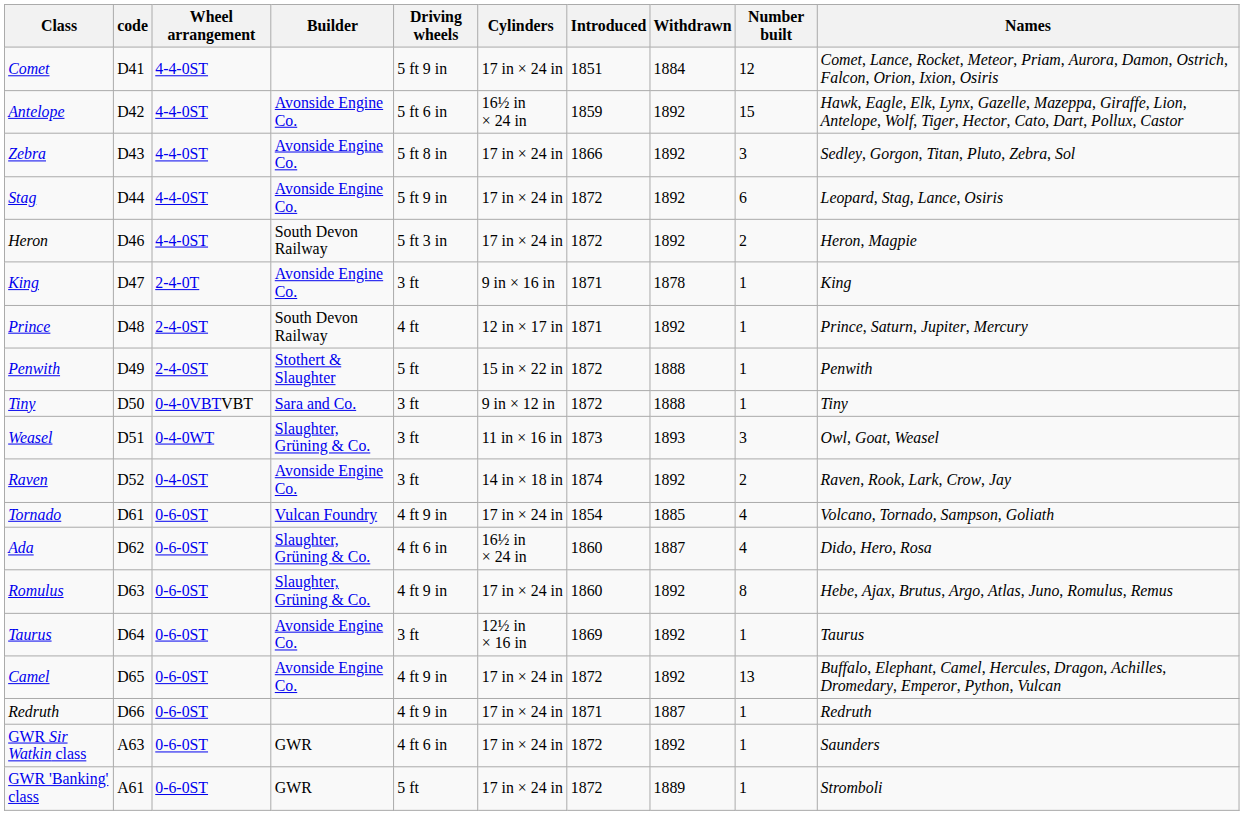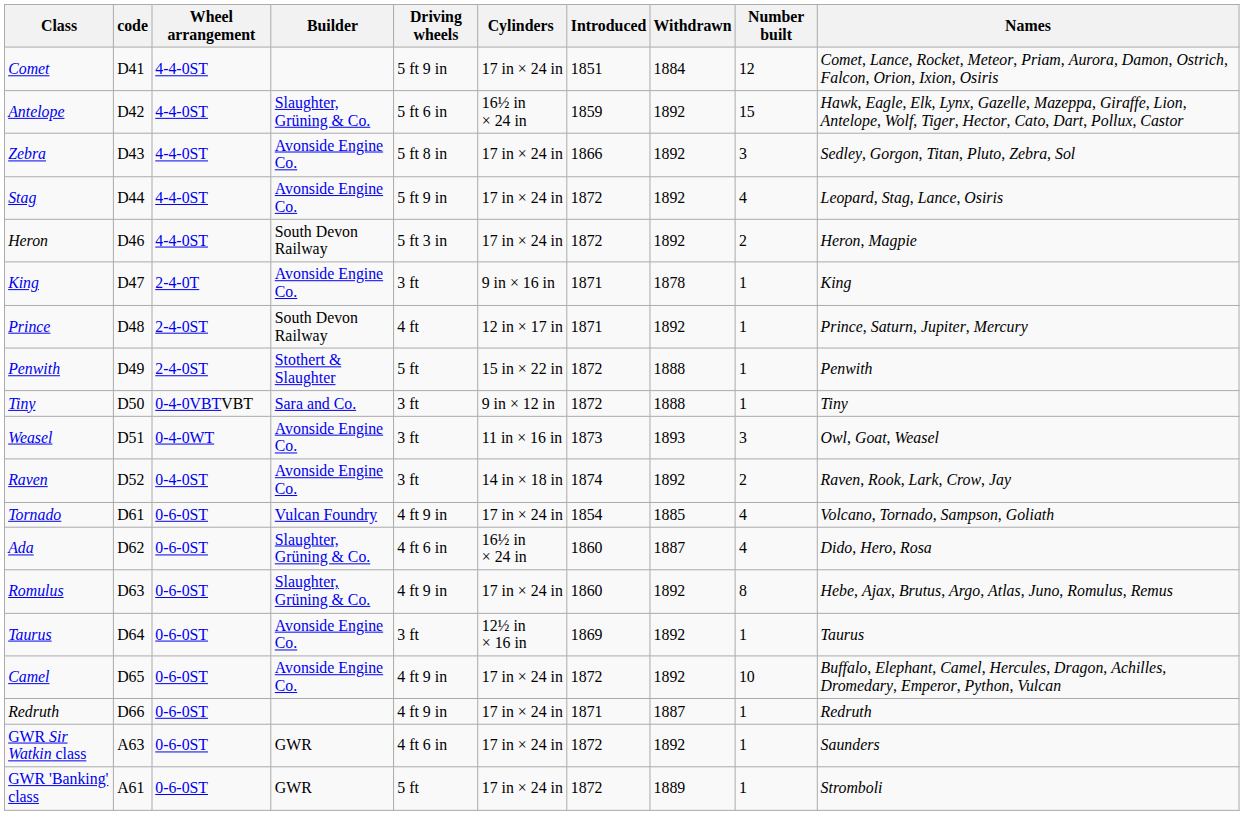 <table class="wikitable sortable">
 <tr>
 <th>Class</th>
 <th>code</th>
 <th>Wheel arrangement</th>
 <th>Builder</th>
 <th>Driving wheels</th>
 <th>Cylinders </th>
 <th>Introduced</th>
 <th>Withdrawn</th>
 <th>Number built</th>
 <th>Names</th>
 </tr>
 <tr>
 <td><em><a href='#'>Comet</a></em></td>
 <td>D41</td>
 <td><a href='#'>4-4-0ST</a></td>
 <td></td>
 <td>5 ft 9 in</td>
 <td>17 in × 24 in</td>
 <td>1851</td>
 <td>1884</td>
 <td>12</td>
 <td><em>Comet</em>, <em>Lance</em>, <em>Rocket</em>, <em>Meteor</em>, <em>Priam</em>, <em>Aurora</em>, <em>Damon</em>, <em>Ostrich</em>, <em>Falcon</em>, <em>Orion</em>, <em>Ixion</em>, <em>Osiris</em></td>
 </tr>
 <tr>
 <td><em><a href='#'>Antelope</a></em></td>
 <td>D42</td>
 <td><a href='#'>4-4-0ST</a></td>
-<td><a href='#'>Avonside Engine Co.</a></td>
+<td><a href='#'>Slaughter, Grüning & Co.</a></td>
 <td>5 ft 6 in</td>
 <td>16½ in × 24 in</td>
 <td>1859</td>
 <td>1892</td>
 <td>15</td>
 <td><em>Hawk</em>, <em>Eagle</em>, <em>Elk</em>, <em>Lynx</em>, <em>Gazelle</em>, <em>Mazeppa</em>, <em>Giraffe</em>, <em>Lion</em>, <em>Antelope</em>, <em>Wolf</em>, <em>Tiger</em>, <em>Hector</em>, <em>Cato</em>, <em>Dart</em>, <em>Pollux</em>, <em>Castor</em></td>
 </tr>
 <tr>
 <td><em><a href='#'>Zebra</a></em></td>
 <td>D43</td>
 <td><a href='#'>4-4-0ST</a></td>
 <td><a href='#'>Avonside Engine Co.</a></td>
 <td>5 ft 8 in</td>
 <td>17 in × 24 in</td>
 <td>1866</td>
 <td>1892</td>
 <td>3</td>
 <td><em>Sedley</em>, <em>Gorgon</em>, <em>Titan</em>, <em>Pluto</em>, <em>Zebra</em>, <em>Sol</em></td>
 </tr>
 <tr>
 <td><em><a href='#'>Stag</a></em></td>
 <td>D44</td>
 <td><a href='#'>4-4-0ST</a></td>
 <td><a href='#'>Avonside Engine Co.</a></td>
 <td>5 ft 9 in</td>
 <td>17 in × 24 in</td>
 <td>1872</td>
 <td>1892</td>
-<td>6</td>
+<td>4</td>
 <td><em>Leopard</em>, <em>Stag</em>, <em>Lance</em>, <em>Osiris</em></td>
 </tr>
 <tr>
 <td><em>Heron</em></td>
 <td>D46</td>
 <td><a href='#'>4-4-0ST</a></td>
 <td>South Devon Railway</td>
 <td>5 ft 3 in</td>
 <td>17 in × 24 in</td>
 <td>1872</td>
 <td>1892</td>
 <td>2</td>
 <td> <em>Heron</em>, <em>Magpie</em></td>
 </tr>
 <tr>
 <td><em><a href='#'>King</a></em></td>
 <td>D47</td>
 <td><a href='#'>2-4-0T</a></td>
 <td><a href='#'>Avonside Engine Co.</a></td>
 <td>3 ft</td>
 <td>9 in × 16 in</td>
 <td>1871</td>
 <td>1878</td>
 <td>1</td>
 <td><em>King</em></td>
 </tr>
 <tr>
 <td><em><a href='#'>Prince</a></em></td>
 <td>D48</td>
 <td><a href='#'>2-4-0ST</a></td>
 <td>South Devon Railway</td>
 <td>4 ft</td>
 <td>12 in × 17 in</td>
 <td>1871</td>
 <td>1892</td>
 <td>1</td>
 <td><em>Prince</em>, <em>Saturn</em>, <em>Jupiter</em>, <em>Mercury</em></td>
 </tr>
 <tr>
 <td><em><a href='#'>Penwith</a></em></td>
 <td>D49</td>
 <td><a href='#'>2-4-0ST</a></td>
 <td><a href='#'>Stothert & Slaughter</a></td>
 <td>5 ft</td>
 <td>15 in × 22 in</td>
 <td>1872</td>
 <td>1888</td>
 <td>1</td>
 <td><em>Penwith</em></td>
 </tr>
 <tr>
 <td><em><a href='#'>Tiny</a></em></td>
 <td>D50</td>
 <td><a href='#'>0-4-0VBT</a>VBT</td>
 <td><a href='#'>Sara and Co.</a></td>
 <td>3 ft</td>
 <td>9 in × 12 in</td>
 <td>1872</td>
 <td>1888</td>
 <td>1</td>
 <td> <em>Tiny</em></td>
 </tr>
 <tr>
 <td><em><a href='#'>Weasel</a></em></td>
 <td>D51</td>
 <td><a href='#'>0-4-0WT</a></td>
-<td><a href='#'>Slaughter, Grüning & Co.</a></td>
+<td><a href='#'>Avonside Engine Co.</a></td>
 <td>3 ft</td>
 <td>11 in × 16 in</td>
 <td>1873</td>
 <td>1893</td>
 <td>3</td>
 <td><em>Owl</em>, <em>Goat</em>, <em>Weasel</em></td>
 </tr>
 <tr>
 <td><em><a href='#'>Raven</a></em></td>
 <td>D52</td>
 <td><a href='#'>0-4-0ST</a></td>
 <td><a href='#'>Avonside Engine Co.</a></td>
 <td>3 ft</td>
 <td>14 in × 18 in</td>
 <td>1874</td>
 <td>1892</td>
 <td>2</td>
 <td><em>Raven</em>, <em>Rook</em>, <em>Lark</em>, <em>Crow</em>, <em>Jay</em></td>
 </tr>
 <tr>
 <td><em><a href='#'>Tornado</a></em></td>
 <td>D61</td>
 <td><a href='#'>0-6-0ST</a></td>
 <td><a href='#'>Vulcan Foundry</a></td>
 <td>4 ft 9 in</td>
 <td>17 in × 24 in</td>
 <td>1854</td>
 <td>1885</td>
 <td>4</td>
 <td><em>Volcano</em>, <em>Tornado</em>, <em>Sampson</em>, <em>Goliath</em></td>
 </tr>
 <tr>
 <td><em><a href='#'>Ada</a></em></td>
 <td>D62</td>
 <td><a href='#'>0-6-0ST</a></td>
 <td><a href='#'>Slaughter, Grüning & Co.</a></td>
 <td>4 ft 6 in</td>
 <td>16½ in × 24 in</td>
 <td>1860</td>
 <td>1887</td>
 <td>4 </td>
 <td><em>Dido</em>, <em>Hero</em>, <em>Rosa</em></td>
 </tr>
 <tr>
 <td><em><a href='#'>Romulus</a></em></td>
 <td>D63</td>
 <td><a href='#'>0-6-0ST</a></td>
 <td><a href='#'>Slaughter, Grüning & Co.</a></td>
 <td>4 ft 9 in</td>
 <td>17 in × 24 in</td>
 <td>1860</td>
 <td>1892</td>
 <td>8</td>
 <td> <em>Hebe</em>, <em>Ajax</em>, <em>Brutus</em>, <em>Argo</em>, <em>Atlas</em>, <em>Juno</em>, <em>Romulus</em>, <em>Remus</em></td>
 </tr>
 <tr>
 <td><em><a href='#'>Taurus</a></em></td>
 <td>D64</td>
 <td><a href='#'>0-6-0ST</a></td>
 <td><a href='#'>Avonside Engine Co.</a></td>
 <td>3 ft</td>
 <td>12½ in × 16 in</td>
 <td>1869</td>
 <td>1892</td>
 <td>1</td>
 <td><em>Taurus</em></td>
 </tr>
 <tr>
 <td><em><a href='#'>Camel</a></em></td>
 <td>D65</td>
 <td><a href='#'>0-6-0ST</a></td>
 <td><a href='#'>Avonside Engine Co.</a></td>
 <td>4 ft 9 in</td>
 <td>17 in × 24 in</td>
 <td>1872</td>
 <td>1892</td>
-<td>13</td>
+<td>10</td>
 <td><em>Buffalo</em>, <em>Elephant</em>, <em>Camel</em>, <em>Hercules</em>, <em>Dragon</em>, <em>Achilles</em>, <em>Dromedary</em>, <em>Emperor</em>, <em>Python</em>, <em>Vulcan</em></td>
 </tr>
 <tr>
 <td><em>Redruth</em></td>
 <td>D66</td>
 <td><a href='#'>0-6-0ST</a></td>
 <td></td>
 <td>4 ft 9 in</td>
 <td>17 in × 24 in</td>
 <td>1871</td>
 <td>1887</td>
 <td>1</td>
 <td><em>Redruth</em></td>
 </tr>
 <tr>
 <td><a href='#'>GWR <em>Sir Watkin</em> class</a></td>
 <td>A63</td>
 <td><a href='#'>0-6-0ST</a></td>
 <td>GWR</td>
 <td>4 ft 6 in</td>
 <td>17 in × 24 in</td>
 <td>1872</td>
 <td>1892</td>
 <td>1</td>
 <td><em>Saunders</em></td>
 </tr>
 <tr>
 <td><a href='#'>GWR 'Banking' class</a></td>
 <td>A61</td>
 <td><a href='#'>0-6-0ST</a></td>
 <td>GWR</td>
 <td>5 ft</td>
 <td>17 in × 24 in</td>
 <td>1872</td>
 <td>1889</td>
 <td>1</td>
 <td><em>Stromboli</em></td>
 </tr>
 </table>
